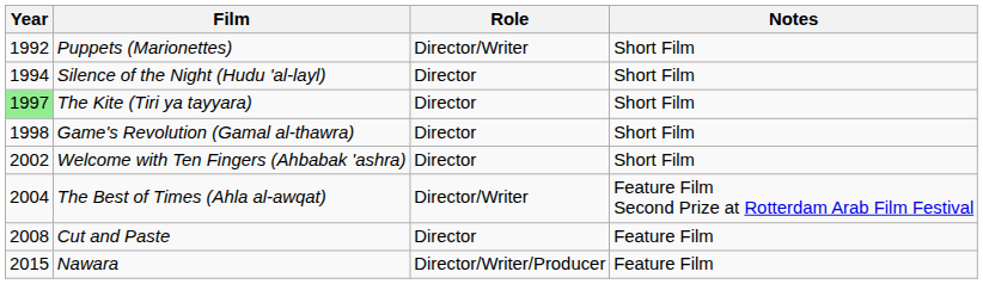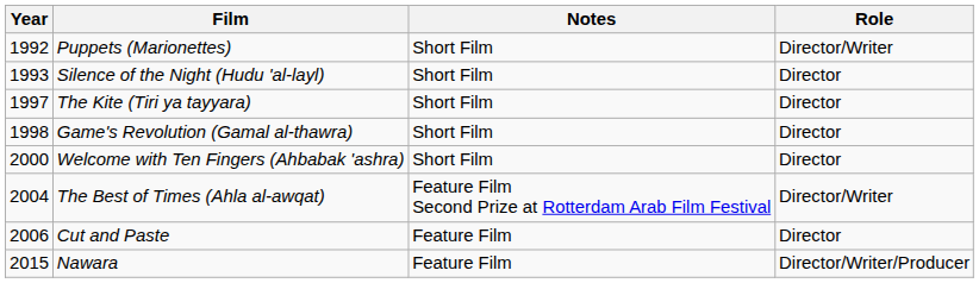 <table class="wikitable">
 <tr>
 <th>Year</th>
 <th>Film</th>
+<th>Notes</th>
 <th>Role</th>
-<th>Notes</th>
 </tr>
 <tr>
 <td>1992</td>
 <td><em>Puppets (Marionettes)</em></td>
+<td>Short Film</td>
 <td>Director/Writer</td>
-<td>Short Film</td>
 </tr>
 <tr>
-<td>1994</td>
+<td>1993</td>
 <td><em>Silence of the Night (Hudu 'al-layl)</em></td>
+<td>Short Film</td>
 <td>Director</td>
-<td>Short Film</td>
 </tr>
 <tr>
-<td style="background: lightgreen;">1997</td>
+<td>1997</td>
 <td><em>The Kite (Tiri ya tayyara)</em></td>
+<td>Short Film</td>
 <td>Director</td>
-<td>Short Film</td>
 </tr>
 <tr>
 <td>1998</td>
 <td><em>Game's Revolution (Gamal al-thawra)</em></td>
+<td>Short Film</td>
 <td>Director</td>
-<td>Short Film</td>
 </tr>
 <tr>
-<td>2002</td>
+<td>2000</td>
 <td><em>Welcome with Ten Fingers (Ahbabak 'ashra)</em></td>
+<td>Short Film</td>
 <td>Director</td>
-<td>Short Film</td>
 </tr>
 <tr>
 <td>2004</td>
 <td><em>The Best of Times (Ahla al-awqat)</em></td>
+<td>Feature Film<br>Second Prize at <a href='#'>Rotterdam Arab Film Festival</a></td>
 <td>Director/Writer</td>
-<td>Feature Film<br>Second Prize at <a href='#'>Rotterdam Arab Film Festival</a></td>
 </tr>
 <tr>
-<td>2008</td>
+<td>2006</td>
 <td><em>Cut and Paste</em></td>
+<td>Feature Film</td>
 <td>Director</td>
-<td>Feature Film</td>
 </tr>
 <tr>
 <td>2015</td>
 <td><em>Nawara</em></td>
+<td>Feature Film</td>
 <td>Director/Writer/Producer</td>
-<td>Feature Film</td>
 </tr>
 </table>
